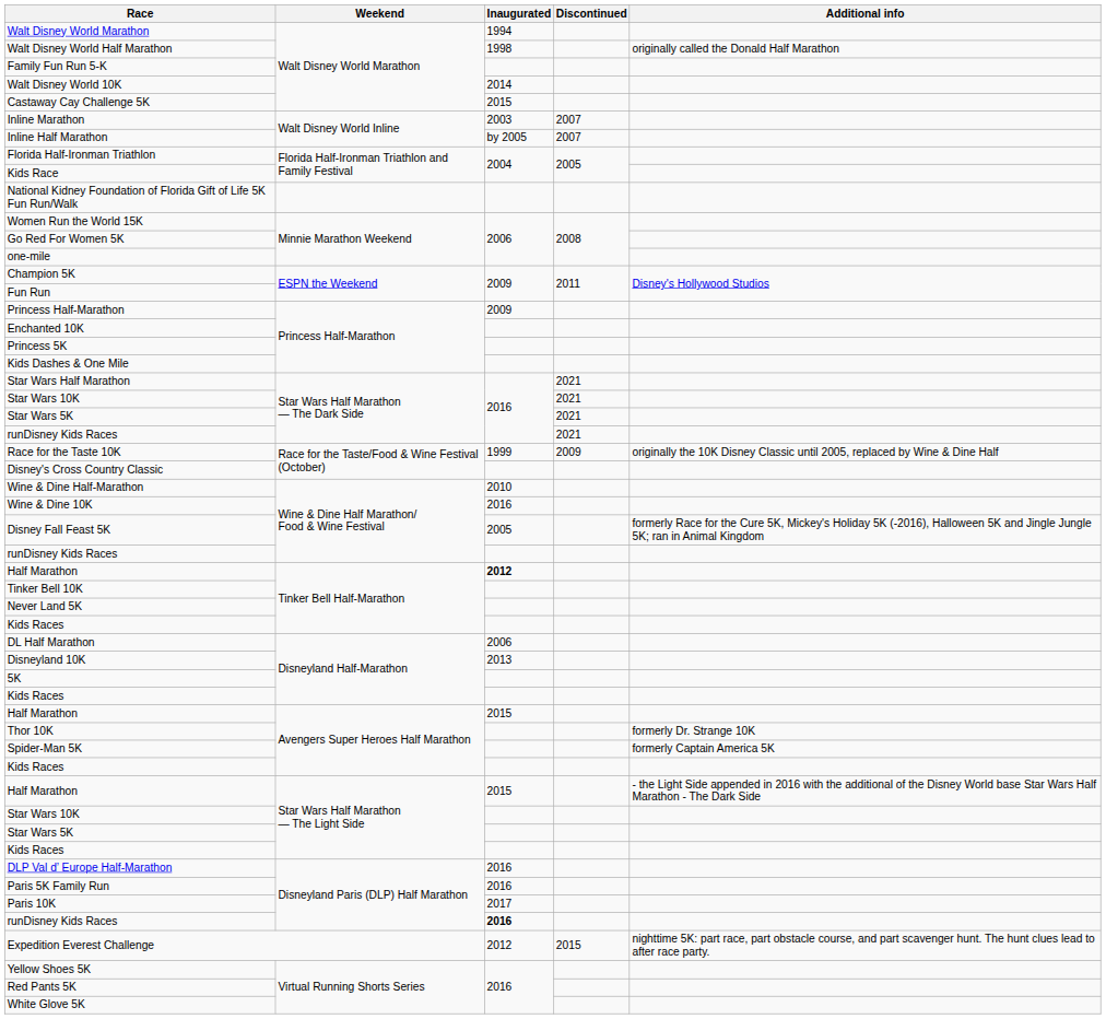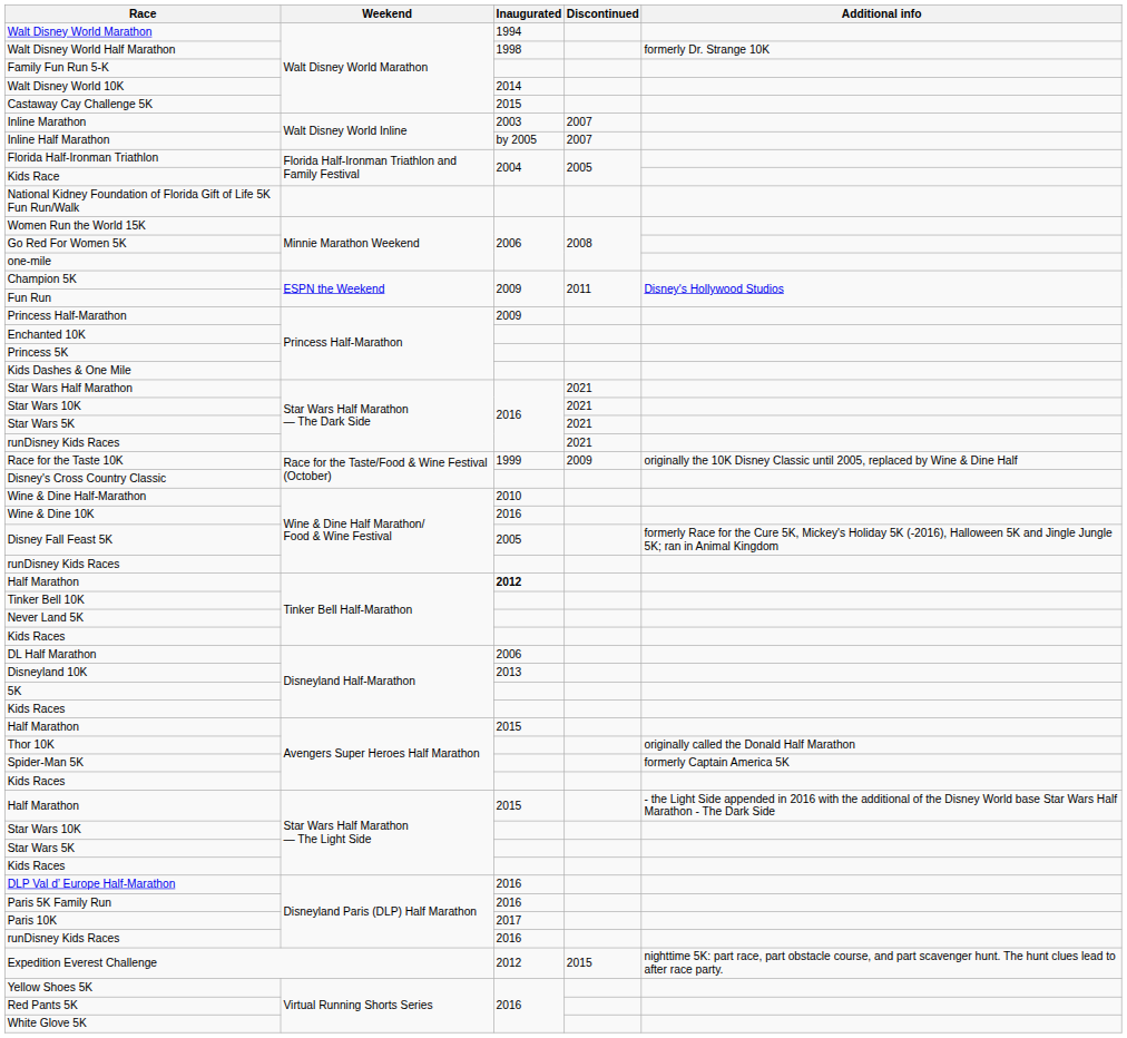 <table class="wikitable">
 <tr>
 <th>Race </th>
 <th>Weekend</th>
 <th>Inaugurated</th>
 <th>Discontinued</th>
 <th>Additional info</th>
 </tr>
 <tr>
 <td><a href='#'>Walt Disney World Marathon</a></td>
 <td rowspan=5>Walt Disney World Marathon</td>
 <td>1994</td>
 <td></td>
 <td></td>
 </tr>
 <tr>
 <td>Walt Disney World Half Marathon</td>
 <td>1998</td>
 <td></td>
-<td>originally called the Donald Half Marathon</td>
+<td>formerly Dr. Strange 10K</td>
 </tr>
 <tr>
 <td>Family Fun Run 5-K</td>
 <td></td>
 <td></td>
 <td></td>
 </tr>
 <tr>
 <td>Walt Disney World 10K</td>
 <td>2014</td>
 <td></td>
 <td></td>
 </tr>
 <tr>
 <td>Castaway Cay Challenge 5K</td>
 <td>2015</td>
 <td></td>
 <td></td>
 </tr>
 <tr>
 <td>Inline Marathon</td>
 <td rowspan=2>Walt Disney World Inline</td>
 <td>2003</td>
 <td>2007</td>
 <td></td>
 </tr>
 <tr>
 <td>Inline Half Marathon</td>
 <td>by 2005</td>
 <td>2007</td>
 <td></td>
 </tr>
 <tr>
 <td>Florida Half-Ironman Triathlon</td>
 <td rowspan=2>Florida Half-Ironman Triathlon and Family Festival</td>
 <td rowspan=2>2004</td>
 <td rowspan=2>2005 </td>
 <td></td>
 </tr>
 <tr>
 <td>Kids Race</td>
 <td></td>
 </tr>
 <tr>
 <td>National Kidney Foundation of Florida Gift of Life 5K Fun Run/Walk</td>
 <td></td>
 <td></td>
 <td></td>
 <td></td>
 </tr>
 <tr>
 <td>Women Run the World 15K</td>
 <td rowspan=3>Minnie Marathon Weekend</td>
 <td rowspan=3>2006</td>
 <td rowspan=3>2008</td>
 <td></td>
 </tr>
 <tr>
 <td>Go Red For Women 5K</td>
 <td></td>
 </tr>
 <tr>
 <td>one-mile</td>
 <td></td>
 </tr>
 <tr>
 <td>Champion 5K</td>
 <td rowspan=2><a href='#'>ESPN the Weekend</a></td>
 <td rowspan=2>2009</td>
 <td rowspan=2>2011</td>
 <td rowspan=2><a href='#'>Disney's Hollywood Studios</a></td>
 </tr>
 <tr>
 <td>Fun Run</td>
 </tr>
 <tr>
 <td>Princess Half-Marathon</td>
 <td rowspan=4>Princess Half-Marathon</td>
 <td>2009</td>
 <td></td>
 <td></td>
 </tr>
 <tr>
 <td>Enchanted 10K</td>
 <td></td>
 <td></td>
 <td></td>
 </tr>
 <tr>
 <td>Princess 5K</td>
 <td></td>
 <td></td>
 <td></td>
 </tr>
 <tr>
 <td>Kids Dashes & One Mile</td>
 <td></td>
 <td></td>
 <td></td>
 </tr>
 <tr>
 <td>Star Wars Half Marathon</td>
 <td rowspan=4>Star Wars Half Marathon<br>— The Dark Side</td>
 <td rowspan=4>2016</td>
 <td>2021</td>
 <td></td>
 </tr>
 <tr>
 <td>Star Wars 10K</td>
 <td>2021</td>
 <td></td>
 </tr>
 <tr>
 <td>Star Wars 5K</td>
 <td>2021</td>
 <td></td>
 </tr>
 <tr>
 <td>runDisney Kids Races</td>
 <td>2021</td>
 <td></td>
 </tr>
 <tr>
 <td>Race for the Taste 10K</td>
 <td rowspan=2>Race for the Taste/Food & Wine Festival (October)</td>
 <td>1999</td>
 <td>2009</td>
 <td>originally the 10K Disney Classic until 2005, replaced by Wine & Dine Half</td>
 </tr>
 <tr>
 <td>Disney's Cross Country Classic</td>
 <td></td>
 <td></td>
 <td></td>
 </tr>
 <tr>
 <td>Wine & Dine Half-Marathon</td>
 <td rowspan=4>Wine & Dine Half Marathon/<br>Food & Wine Festival</td>
 <td>2010</td>
 <td></td>
 <td></td>
 </tr>
 <tr>
 <td>Wine & Dine 10K</td>
 <td>2016</td>
 <td></td>
 <td></td>
 </tr>
 <tr>
 <td>Disney Fall Feast 5K</td>
 <td>2005</td>
 <td></td>
 <td>formerly Race for the Cure 5K, Mickey's Holiday 5K (-2016), Halloween 5K and Jingle Jungle 5K; ran in Animal Kingdom</td>
 </tr>
 <tr>
 <td>runDisney Kids Races</td>
 <td></td>
 <td></td>
 <td></td>
 </tr>
 <tr>
 <td>Half Marathon</td>
 <td rowspan=4>Tinker Bell Half-Marathon</td>
 <td><strong>2012</strong></td>
 <td></td>
 <td></td>
 </tr>
 <tr>
 <td>Tinker Bell 10K</td>
 <td></td>
 <td></td>
 <td></td>
 </tr>
 <tr>
 <td>Never Land 5K</td>
 <td></td>
 <td></td>
 <td></td>
 </tr>
 <tr>
 <td>Kids Races</td>
 <td></td>
 <td></td>
 <td></td>
 </tr>
 <tr>
 <td>DL Half Marathon</td>
 <td rowspan=4>Disneyland Half-Marathon</td>
 <td>2006</td>
 <td></td>
 <td></td>
 </tr>
 <tr>
 <td>Disneyland 10K</td>
 <td>2013 </td>
 <td></td>
 <td></td>
 </tr>
 <tr>
 <td>5K</td>
 <td></td>
 <td></td>
 <td></td>
 </tr>
 <tr>
 <td>Kids Races</td>
 <td></td>
 <td></td>
 <td></td>
 </tr>
 <tr>
 <td>Half Marathon</td>
 <td rowspan=4>Avengers Super Heroes Half Marathon</td>
 <td>2015</td>
 <td></td>
 <td></td>
 </tr>
 <tr>
 <td>Thor 10K</td>
 <td></td>
 <td></td>
-<td>formerly Dr. Strange 10K</td>
+<td>originally called the Donald Half Marathon</td>
 </tr>
 <tr>
 <td>Spider-Man 5K</td>
 <td></td>
 <td></td>
 <td>formerly Captain America 5K</td>
 </tr>
 <tr>
 <td>Kids Races</td>
 <td></td>
 <td></td>
 <td></td>
 </tr>
 <tr>
 <td>Half Marathon</td>
 <td rowspan=4>Star Wars Half Marathon<br>— The Light Side</td>
 <td>2015</td>
 <td></td>
 <td>- the Light Side appended in 2016 with the additional of the Disney World base Star Wars Half Marathon - The Dark Side</td>
 </tr>
 <tr>
 <td>Star Wars 10K</td>
 <td></td>
 <td></td>
 <td></td>
 </tr>
 <tr>
 <td>Star Wars 5K</td>
 <td></td>
 <td></td>
 <td></td>
 </tr>
 <tr>
 <td>Kids Races</td>
 <td></td>
 <td></td>
 <td></td>
 </tr>
 <tr>
 <td><a href='#'>DLP Val d’ Europe Half-Marathon</a></td>
 <td rowspan=4>Disneyland Paris (DLP) Half Marathon</td>
 <td>2016</td>
 <td></td>
 <td></td>
 </tr>
 <tr>
 <td>Paris 5K Family Run</td>
 <td>2016</td>
 <td></td>
 <td></td>
 </tr>
 <tr>
 <td>Paris 10K</td>
 <td>2017</td>
 <td></td>
 <td></td>
 </tr>
 <tr>
 <td>runDisney Kids Races</td>
-<td><strong>2016</strong></td>
+<td>2016</td>
 <td></td>
 <td></td>
 </tr>
 <tr>
 <td colspan=2>Expedition Everest Challenge</td>
 <td>2012</td>
 <td>2015</td>
 <td>nighttime 5K: part race, part obstacle course, and part scavenger hunt. The hunt clues lead to after race party.</td>
 </tr>
 <tr>
 <td>Yellow Shoes 5K</td>
 <td rowspan=3>Virtual Running Shorts Series</td>
 <td rowspan=3>2016</td>
 <td></td>
 <td></td>
 </tr>
 <tr>
 <td>Red Pants 5K</td>
 <td></td>
 <td></td>
 </tr>
 <tr>
 <td>White Glove 5K</td>
 <td></td>
 <td></td>
 </tr>
 </table>
